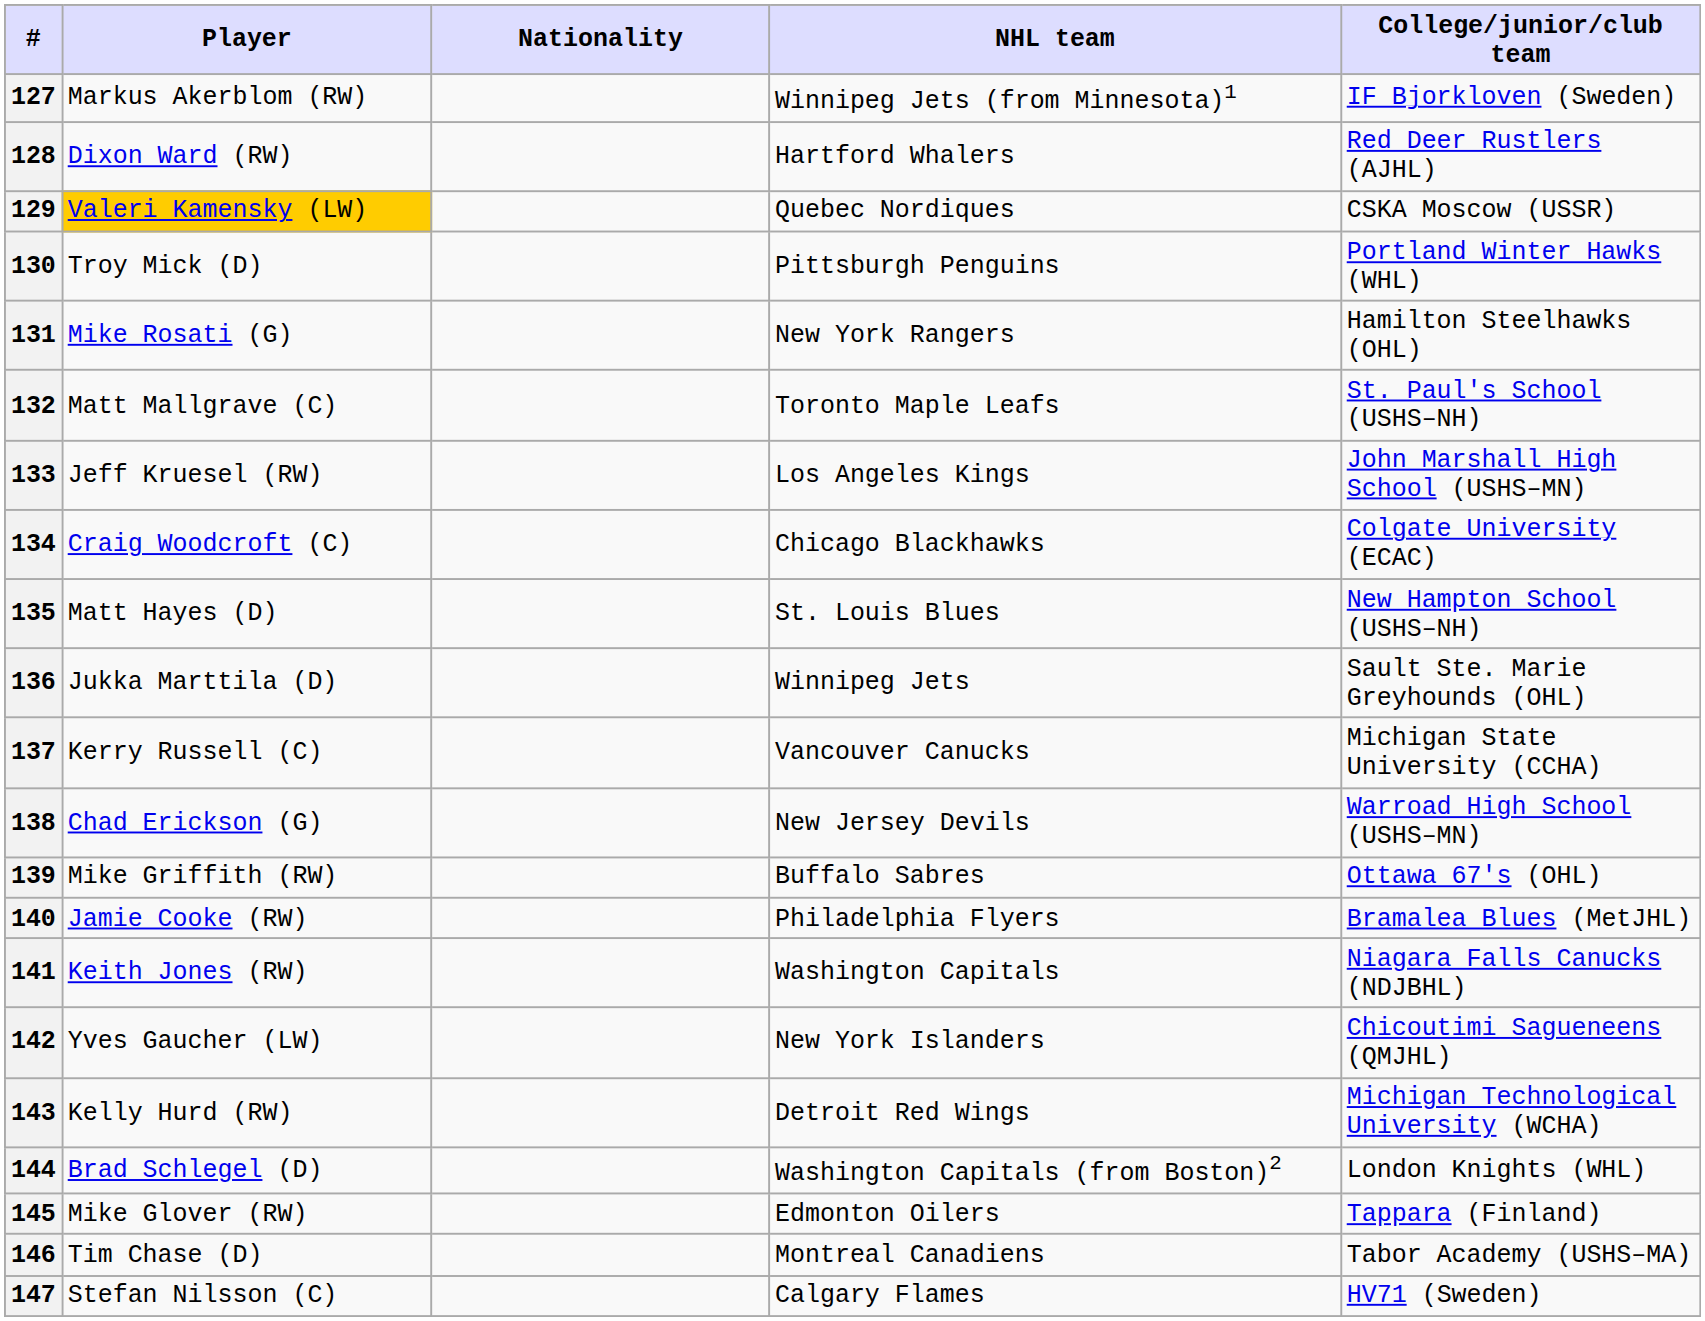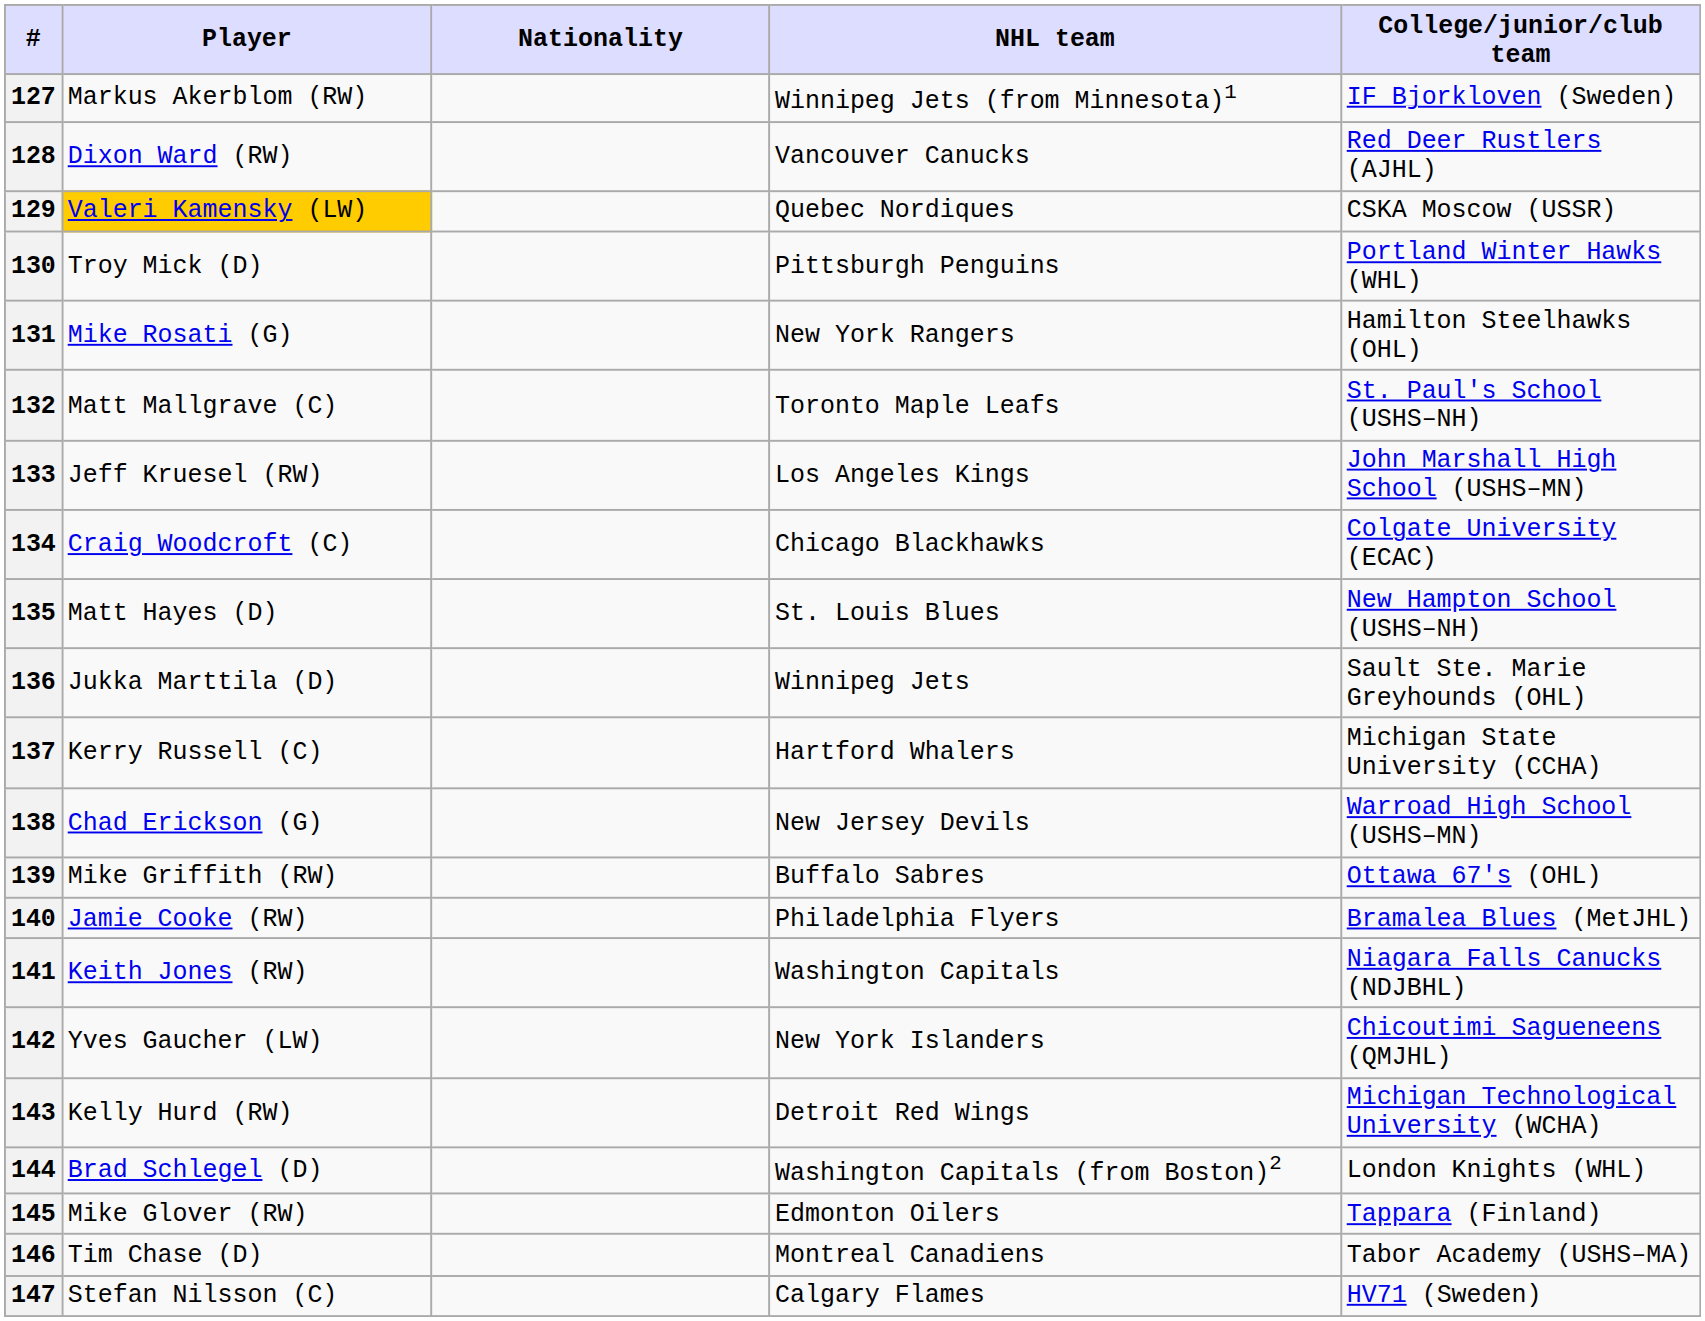 <table class="wikitable" style="width: 100%">
 <tr>
 <th style="background:#ddf; width:2.75%;">#</th>
 <th style="background:#ddf; width:22.0%;">Player</th>
 <th style="background:#ddf; width:20.0%;">Nationality</th>
 <th style="background:#ddf; width:34.0%;">NHL team</th>
 <th style="background:#ddf; width:100.0%;">College/junior/club team</th>
 </tr>
 <tr>
 <th>127</th>
 <td>Markus Akerblom (RW)</td>
 <td></td>
 <td>Winnipeg Jets (from Minnesota)<sup>1</sup></td>
 <td><a href='#'>IF Bjorkloven</a> (Sweden)</td>
 </tr>
 <tr>
 <th>128</th>
 <td><a href='#'>Dixon Ward</a> (RW)</td>
 <td></td>
-<td>Hartford Whalers</td>
+<td>Vancouver Canucks</td>
 <td><a href='#'>Red Deer Rustlers</a> (AJHL)</td>
 </tr>
 <tr>
 <th>129</th>
 <td bgcolor="#FFCC00"><a href='#'>Valeri Kamensky</a> (LW)</td>
 <td></td>
 <td>Quebec Nordiques</td>
 <td>CSKA Moscow (USSR)</td>
 </tr>
 <tr>
 <th>130</th>
 <td>Troy Mick (D)</td>
 <td></td>
 <td>Pittsburgh Penguins</td>
 <td><a href='#'>Portland Winter Hawks</a> (WHL)</td>
 </tr>
 <tr>
 <th>131</th>
 <td><a href='#'>Mike Rosati</a> (G)</td>
 <td></td>
 <td>New York Rangers</td>
 <td>Hamilton Steelhawks (OHL)</td>
 </tr>
 <tr>
 <th>132</th>
 <td>Matt Mallgrave (C)</td>
 <td></td>
 <td>Toronto Maple Leafs</td>
 <td><a href='#'>St. Paul's School</a> (USHS–NH)</td>
 </tr>
 <tr>
 <th>133</th>
 <td>Jeff Kruesel (RW)</td>
 <td></td>
 <td>Los Angeles Kings</td>
 <td><a href='#'>John Marshall High School</a> (USHS–MN)</td>
 </tr>
 <tr>
 <th>134</th>
 <td><a href='#'>Craig Woodcroft</a> (C)</td>
 <td></td>
 <td>Chicago Blackhawks</td>
 <td><a href='#'>Colgate University</a> (ECAC)</td>
 </tr>
 <tr>
 <th>135</th>
 <td>Matt Hayes (D)</td>
 <td></td>
 <td>St. Louis Blues</td>
 <td><a href='#'>New Hampton School</a> (USHS–NH)</td>
 </tr>
 <tr>
 <th>136</th>
 <td>Jukka Marttila (D)</td>
 <td></td>
 <td>Winnipeg Jets</td>
 <td>Sault Ste. Marie Greyhounds (OHL)</td>
 </tr>
 <tr>
 <th>137</th>
 <td>Kerry Russell (C)</td>
 <td></td>
-<td>Vancouver Canucks</td>
+<td>Hartford Whalers</td>
 <td>Michigan State University (CCHA)</td>
 </tr>
 <tr>
 <th>138</th>
 <td><a href='#'>Chad Erickson</a> (G)</td>
 <td></td>
 <td>New Jersey Devils</td>
 <td><a href='#'>Warroad High School</a> (USHS–MN)</td>
 </tr>
 <tr>
 <th>139</th>
 <td>Mike Griffith (RW)</td>
 <td></td>
 <td>Buffalo Sabres</td>
 <td><a href='#'>Ottawa 67's</a> (OHL)</td>
 </tr>
 <tr>
 <th>140</th>
 <td><a href='#'>Jamie Cooke</a> (RW)</td>
 <td></td>
 <td>Philadelphia Flyers</td>
 <td><a href='#'>Bramalea Blues</a> (MetJHL)</td>
 </tr>
 <tr>
 <th>141</th>
 <td><a href='#'>Keith Jones</a> (RW)</td>
 <td></td>
 <td>Washington Capitals</td>
 <td><a href='#'>Niagara Falls Canucks</a> (NDJBHL)</td>
 </tr>
 <tr>
 <th>142</th>
 <td>Yves Gaucher (LW)</td>
 <td></td>
 <td>New York Islanders</td>
 <td><a href='#'>Chicoutimi Sagueneens</a> (QMJHL)</td>
 </tr>
 <tr>
 <th>143</th>
 <td>Kelly Hurd (RW)</td>
 <td></td>
 <td>Detroit Red Wings</td>
 <td><a href='#'>Michigan Technological University</a> (WCHA)</td>
 </tr>
 <tr>
 <th>144</th>
 <td><a href='#'>Brad Schlegel</a> (D)</td>
 <td></td>
 <td>Washington Capitals (from Boston)<sup>2</sup></td>
 <td>London Knights (WHL)</td>
 </tr>
 <tr>
 <th>145</th>
 <td>Mike Glover (RW)</td>
 <td></td>
 <td>Edmonton Oilers</td>
 <td><a href='#'>Tappara</a> (Finland)</td>
 </tr>
 <tr>
 <th>146</th>
 <td>Tim Chase (D)</td>
 <td></td>
 <td>Montreal Canadiens</td>
 <td>Tabor Academy (USHS–MA)</td>
 </tr>
 <tr>
 <th>147</th>
 <td>Stefan Nilsson (C)</td>
 <td></td>
 <td>Calgary Flames</td>
 <td><a href='#'>HV71</a> (Sweden)</td>
 </tr>
 <tr>
 </tr>
 </table>
